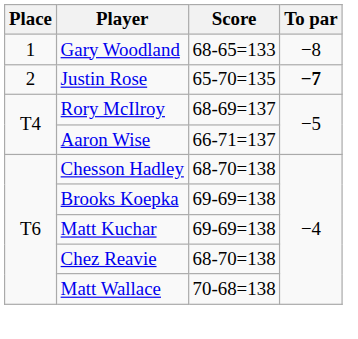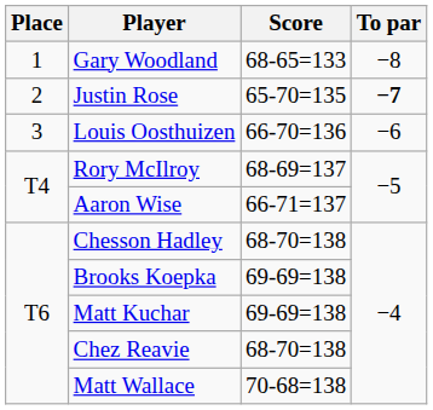 <table class="wikitable">
 <tr>
 <th>Place</th>
 <th>Player</th>
 <th>Score</th>
 <th>To par</th>
 </tr>
 <tr>
 <td align=center>1</td>
 <td> <a href='#'>Gary Woodland</a></td>
 <td>68-65=133</td>
 <td align=center>−8</td>
 </tr>
 <tr>
 <td align=center>2</td>
 <td> <a href='#'>Justin Rose</a></td>
 <td>65-70=135</td>
 <td align=center><strong>−7</strong></td>
+</tr>
+<tr>
+<td align=center>3</td>
+<td> <a href='#'>Louis Oosthuizen</a></td>
+<td>66-70=136</td>
+<td align=center>−6</td>
 </tr>
 <tr>
 <td rowspan=2 align=center>T4</td>
 <td> <a href='#'>Rory McIlroy</a></td>
 <td>68-69=137</td>
 <td rowspan=2 align=center>−5</td>
 </tr>
 <tr>
 <td> <a href='#'>Aaron Wise</a></td>
 <td>66-71=137</td>
 </tr>
 <tr>
 <td rowspan=5 align=center>T6</td>
 <td> <a href='#'>Chesson Hadley</a></td>
 <td>68-70=138</td>
 <td rowspan=5 align=center>−4</td>
 </tr>
 <tr>
 <td> <a href='#'>Brooks Koepka</a></td>
 <td>69-69=138</td>
 </tr>
 <tr>
 <td> <a href='#'>Matt Kuchar</a></td>
 <td>69-69=138</td>
 </tr>
 <tr>
 <td> <a href='#'>Chez Reavie</a></td>
 <td>68-70=138</td>
 </tr>
 <tr>
 <td> <a href='#'>Matt Wallace</a></td>
 <td>70-68=138</td>
 </tr>
 </table>
